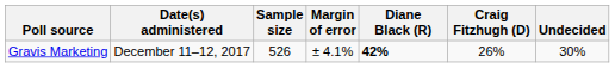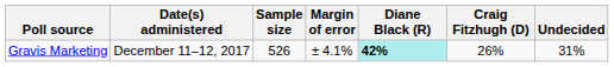 <table class="wikitable">
 <tr valign=bottom>
 <th>Poll source</th>
 <th>Date(s)<br>administered</th>
 <th>Sample<br>size</th>
 <th>Margin<br>of error</th>
 <th style="width:100px;">Diane<br>Black (R)</th>
 <th style="width:100px;">Craig<br>Fitzhugh (D)</th>
 <th>Undecided</th>
 </tr>
 <tr>
 <td><a href='#'>Gravis Marketing</a></td>
 <td align=center>December 11–12, 2017</td>
 <td align=center>526</td>
 <td align=center>± 4.1%</td>
-<td><strong>42%</strong></td>
+<td style="background: paleturquoise;"><strong>42%</strong></td>
 <td align=center>26%</td>
-<td align=center>30%</td>
+<td align=center>31%</td>
 </tr>
 </table>
